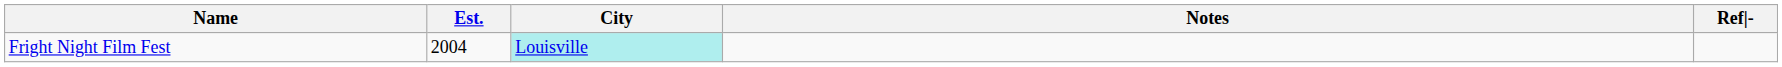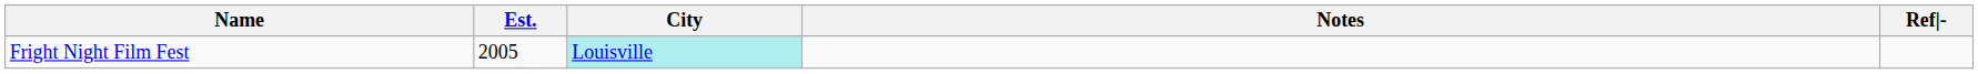 <table class="wikitable sortable" width=100%>
 <tr>
 <th style="width:20%;">Name</th>
 <th style="width:4%;"><a href='#'>Est.</a></th>
 <th style="width:10%;">City</th>
 <th style="width:46%;">Notes</th>
 <th style="width:4%;">Ref|-</th>
 </tr>
 <tr>
 <td><a href='#'>Fright Night Film Fest</a></td>
-<td>2004</td>
+<td>2005</td>
 <td style="background: paleturquoise;"><a href='#'>Louisville</a></td>
 <td></td>
 <td></td>
 </tr>
 </table>
